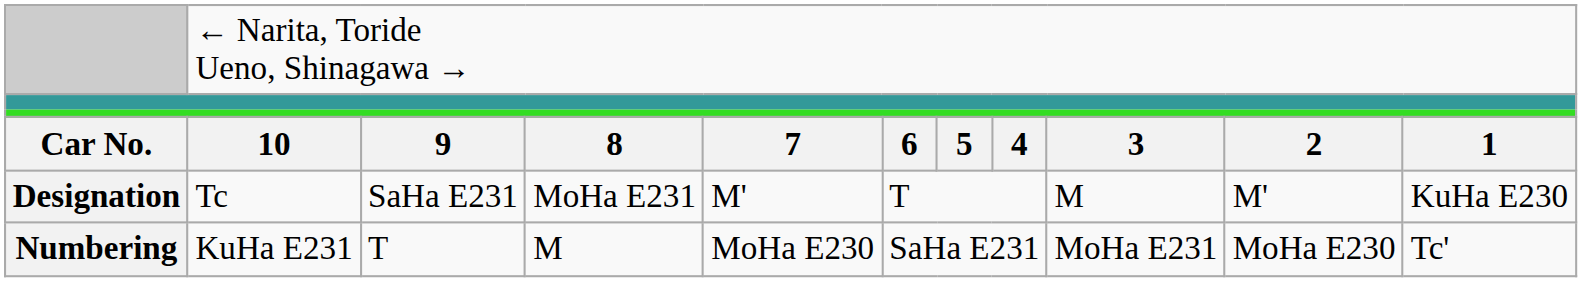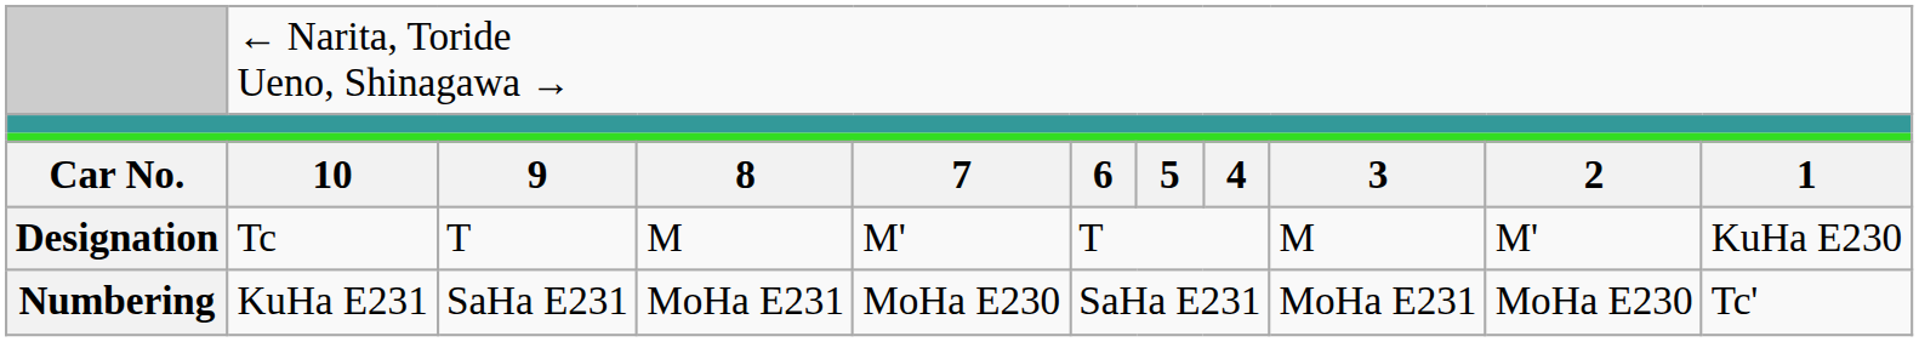 <table class="wikitable">
 <tr>
 <td style="background-color:#ccc;"> </td>
 <td colspan="10"><div>← Narita, Toride</div><div>Ueno, Shinagawa →</div></td>
 </tr>
 <tr style="line-height: 7px; background-color: #339999;">
 <td colspan="11" style="padding:0; border:0;"> </td>
 </tr>
 <tr style="line-height: 3px; background-color: #33DD22;">
 <td colspan="11" style="padding:0; border:0;"> </td>
 </tr>
 <tr>
 <th>Car No.</th>
 <th>10</th>
 <th>9</th>
 <th>8</th>
 <th>7</th>
 <th>6</th>
 <th>5</th>
 <th>4</th>
 <th>3</th>
 <th>2</th>
 <th>1</th>
 </tr>
 <tr>
 <th>Designation</th>
 <td>Tc</td>
-<td>SaHa E231</td>
-<td>MoHa E231</td>
+<td>T</td>
+<td>M</td>
 <td>M'</td>
 <td colspan="3">T</td>
 <td>M</td>
 <td>M'</td>
 <td>KuHa E230</td>
 </tr>
 <tr>
 <th>Numbering</th>
 <td>KuHa E231</td>
-<td>T</td>
-<td>M</td>
+<td>SaHa E231</td>
+<td>MoHa E231</td>
 <td>MoHa E230</td>
 <td colspan="3">SaHa E231</td>
 <td>MoHa E231</td>
 <td>MoHa E230</td>
 <td>Tc'</td>
 </tr>
 </table>
